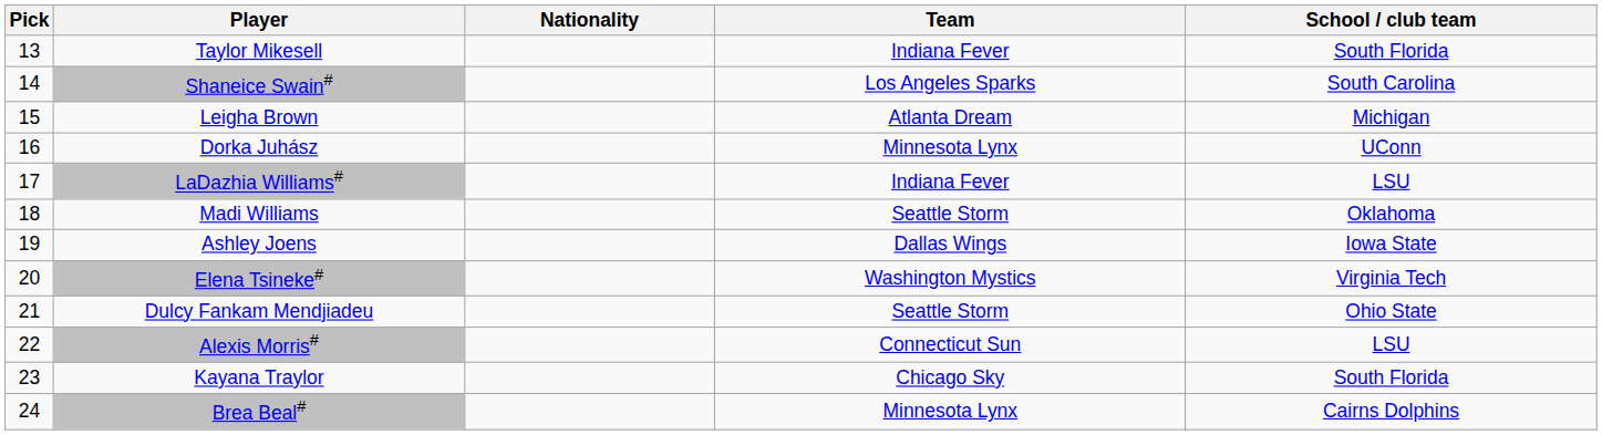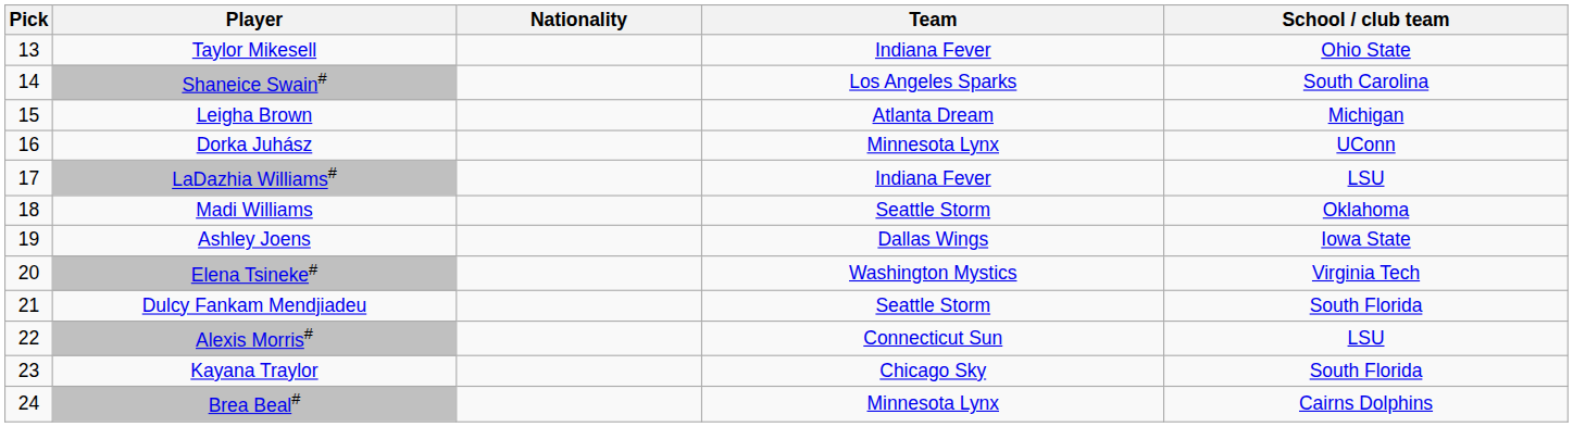 <table class="wikitable" style="text-align: center;">
 <tr>
 <th width=30>Pick</th>
 <th width=333>Player</th>
 <th width=200>Nationality</th>
 <th width=383>Team</th>
 <th width=333>School / club team</th>
 </tr>
 <tr>
 <td>13</td>
 <td><a href='#'>Taylor Mikesell</a></td>
 <td></td>
 <td><a href='#'>Indiana Fever</a></td>
-<td><a href='#'>South Florida</a></td>
+<td><a href='#'>Ohio State</a></td>
 </tr>
 <tr>
 <td>14</td>
 <td bgcolor="#C0C0C0"><a href='#'>Shaneice Swain</a><sup>#</sup></td>
 <td></td>
 <td><a href='#'>Los Angeles Sparks</a></td>
 <td><a href='#'>South Carolina</a></td>
 </tr>
 <tr>
 <td>15</td>
 <td><a href='#'>Leigha Brown</a></td>
 <td></td>
 <td><a href='#'>Atlanta Dream</a></td>
 <td><a href='#'>Michigan</a></td>
 </tr>
 <tr>
 <td>16</td>
 <td><a href='#'>Dorka Juhász</a></td>
 <td></td>
 <td><a href='#'>Minnesota Lynx</a></td>
 <td><a href='#'>UConn</a></td>
 </tr>
 <tr>
 <td>17</td>
 <td bgcolor="#C0C0C0"><a href='#'>LaDazhia Williams</a><sup>#</sup></td>
 <td></td>
 <td><a href='#'>Indiana Fever</a> </td>
 <td><a href='#'>LSU</a></td>
 </tr>
 <tr>
 <td>18</td>
 <td><a href='#'>Madi Williams</a></td>
 <td></td>
 <td><a href='#'>Seattle Storm</a> </td>
 <td><a href='#'>Oklahoma</a></td>
 </tr>
 <tr>
 <td>19</td>
 <td><a href='#'>Ashley Joens</a></td>
 <td></td>
 <td><a href='#'>Dallas Wings</a></td>
 <td><a href='#'>Iowa State</a></td>
 </tr>
 <tr>
 <td>20</td>
 <td bgcolor="#C0C0C0"><a href='#'>Elena Tsineke</a><sup>#</sup></td>
 <td></td>
 <td><a href='#'>Washington Mystics</a></td>
 <td><a href='#'>Virginia Tech</a></td>
 </tr>
 <tr>
 <td>21</td>
 <td><a href='#'>Dulcy Fankam Mendjiadeu</a></td>
 <td></td>
 <td><a href='#'>Seattle Storm</a></td>
-<td><a href='#'>Ohio State</a></td>
+<td><a href='#'>South Florida</a></td>
 </tr>
 <tr>
 <td>22</td>
 <td bgcolor="#C0C0C0"><a href='#'>Alexis Morris</a><sup>#</sup></td>
 <td></td>
 <td><a href='#'>Connecticut Sun</a></td>
 <td><a href='#'>LSU</a></td>
 </tr>
 <tr>
 <td>23</td>
 <td><a href='#'>Kayana Traylor</a></td>
 <td></td>
 <td><a href='#'>Chicago Sky</a></td>
 <td><a href='#'>South Florida</a></td>
 </tr>
 <tr>
 <td>24</td>
 <td bgcolor="#C0C0C0"><a href='#'>Brea Beal</a><sup>#</sup></td>
 <td></td>
 <td><a href='#'>Minnesota Lynx</a> </td>
 <td><a href='#'>Cairns Dolphins</a></td>
 </tr>
 </table>
